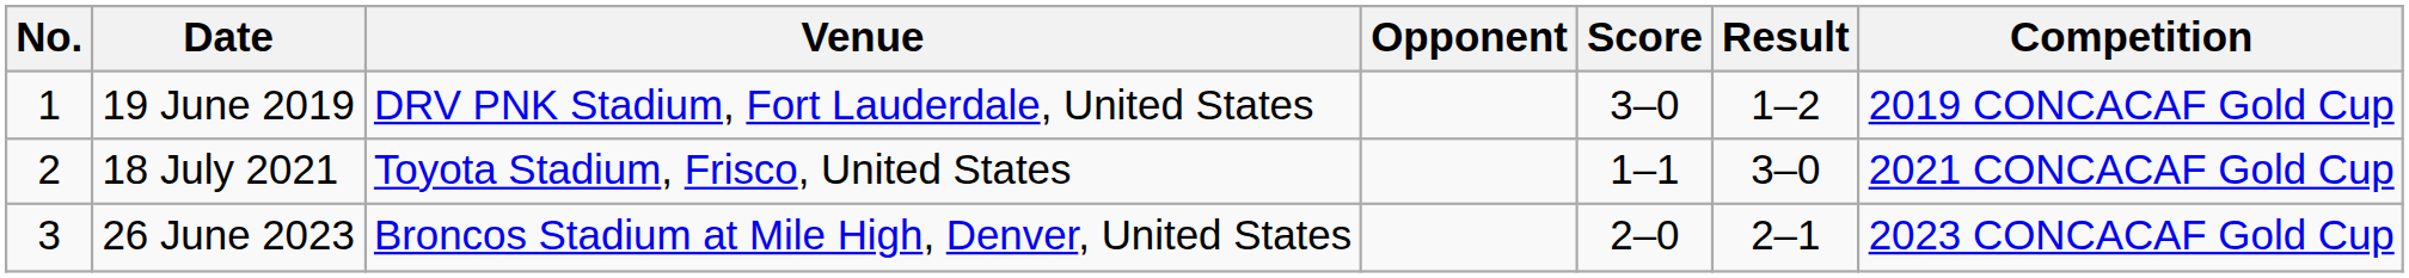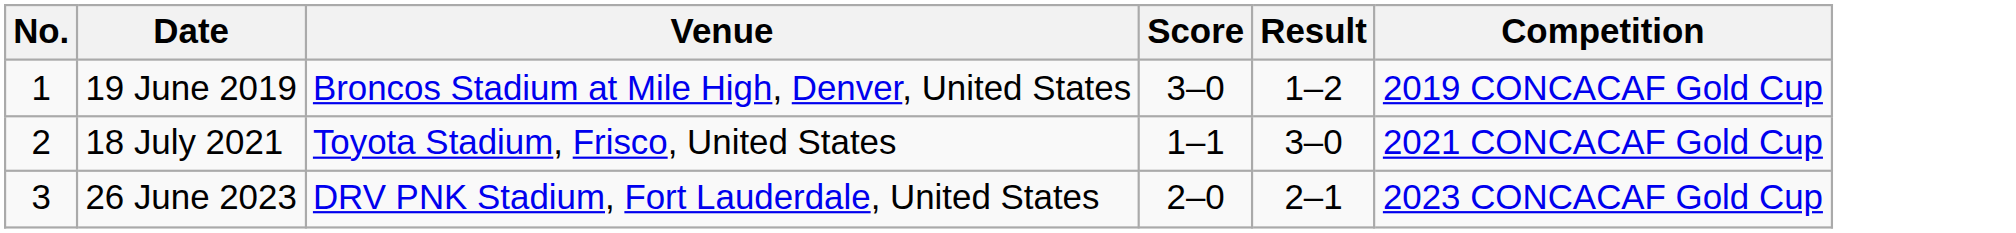 <table class="wikitable sortable">
 <tr>
 <th scope="col">No.</th>
 <th scope="col">Date</th>
 <th scope="col">Venue</th>
-<th scope="col">Opponent</th>
 <th scope="col">Score</th>
 <th scope="col">Result</th>
 <th scope="col">Competition</th>
 </tr>
 <tr>
 <td align="center">1</td>
 <td>19 June 2019</td>
-<td><a href='#'>DRV PNK Stadium</a>, <a href='#'>Fort Lauderdale</a>, United States</td>
-<td></td>
+<td><a href='#'>Broncos Stadium at Mile High</a>, <a href='#'>Denver</a>, United States</td>
 <td align="center">3–0</td>
 <td align="center">1–2</td>
 <td><a href='#'>2019 CONCACAF Gold Cup</a></td>
 </tr>
 <tr>
 <td align="center">2</td>
 <td>18 July 2021</td>
 <td><a href='#'>Toyota Stadium</a>, <a href='#'>Frisco</a>, United States</td>
-<td></td>
 <td align="center">1–1</td>
 <td align="center">3–0</td>
 <td><a href='#'>2021 CONCACAF Gold Cup</a></td>
 </tr>
 <tr>
 <td align="center">3</td>
 <td>26 June 2023</td>
-<td><a href='#'>Broncos Stadium at Mile High</a>, <a href='#'>Denver</a>, United States</td>
-<td></td>
+<td><a href='#'>DRV PNK Stadium</a>, <a href='#'>Fort Lauderdale</a>, United States</td>
 <td align="center">2–0</td>
 <td align="center">2–1</td>
 <td><a href='#'>2023 CONCACAF Gold Cup</a></td>
 </tr>
 </table>
